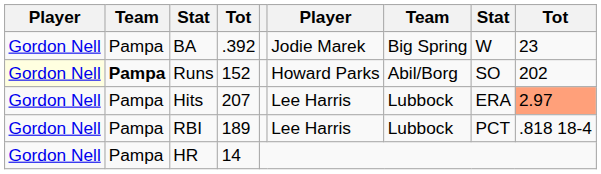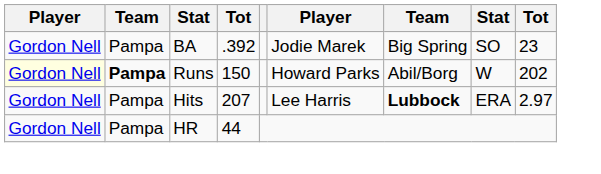 <table class="wikitable">
 <tr>
 <th>Player</th>
 <th>Team</th>
 <th>Stat</th>
 <th>Tot</th>
 <th></th>
 <th>Player</th>
 <th>Team</th>
 <th>Stat</th>
 <th>Tot</th>
 </tr>
 <tr>
 <td><a href='#'>Gordon Nell</a></td>
 <td>Pampa</td>
 <td>BA</td>
 <td>.392</td>
 <td></td>
 <td>Jodie Marek</td>
 <td>Big Spring</td>
-<td>W</td>
+<td>SO</td>
 <td>23</td>
 </tr>
 <tr>
 <td style="background: lightyellow;"><a href='#'>Gordon Nell</a></td>
 <td><strong>Pampa</strong></td>
 <td>Runs</td>
-<td>152</td>
+<td>150</td>
 <td></td>
 <td>Howard Parks</td>
 <td>Abil/Borg</td>
-<td>SO</td>
+<td>W</td>
 <td>202</td>
 </tr>
 <tr>
 <td><a href='#'>Gordon Nell</a></td>
 <td>Pampa</td>
 <td>Hits</td>
 <td>207</td>
 <td></td>
 <td>Lee Harris</td>
-<td>Lubbock</td>
+<td><strong>Lubbock</strong></td>
 <td>ERA</td>
-<td style="background: lightsalmon;">2.97</td>
-</tr>
-<tr>
-<td><a href='#'>Gordon Nell</a></td>
-<td>Pampa</td>
-<td>RBI</td>
-<td>189</td>
-<td></td>
-<td>Lee Harris</td>
-<td>Lubbock</td>
-<td>PCT</td>
-<td>.818 18-4</td>
+<td>2.97</td>
 </tr>
 <tr>
 <td><a href='#'>Gordon Nell</a></td>
 <td>Pampa</td>
 <td>HR</td>
-<td>14</td>
+<td>44</td>
 </tr>
 </table>
